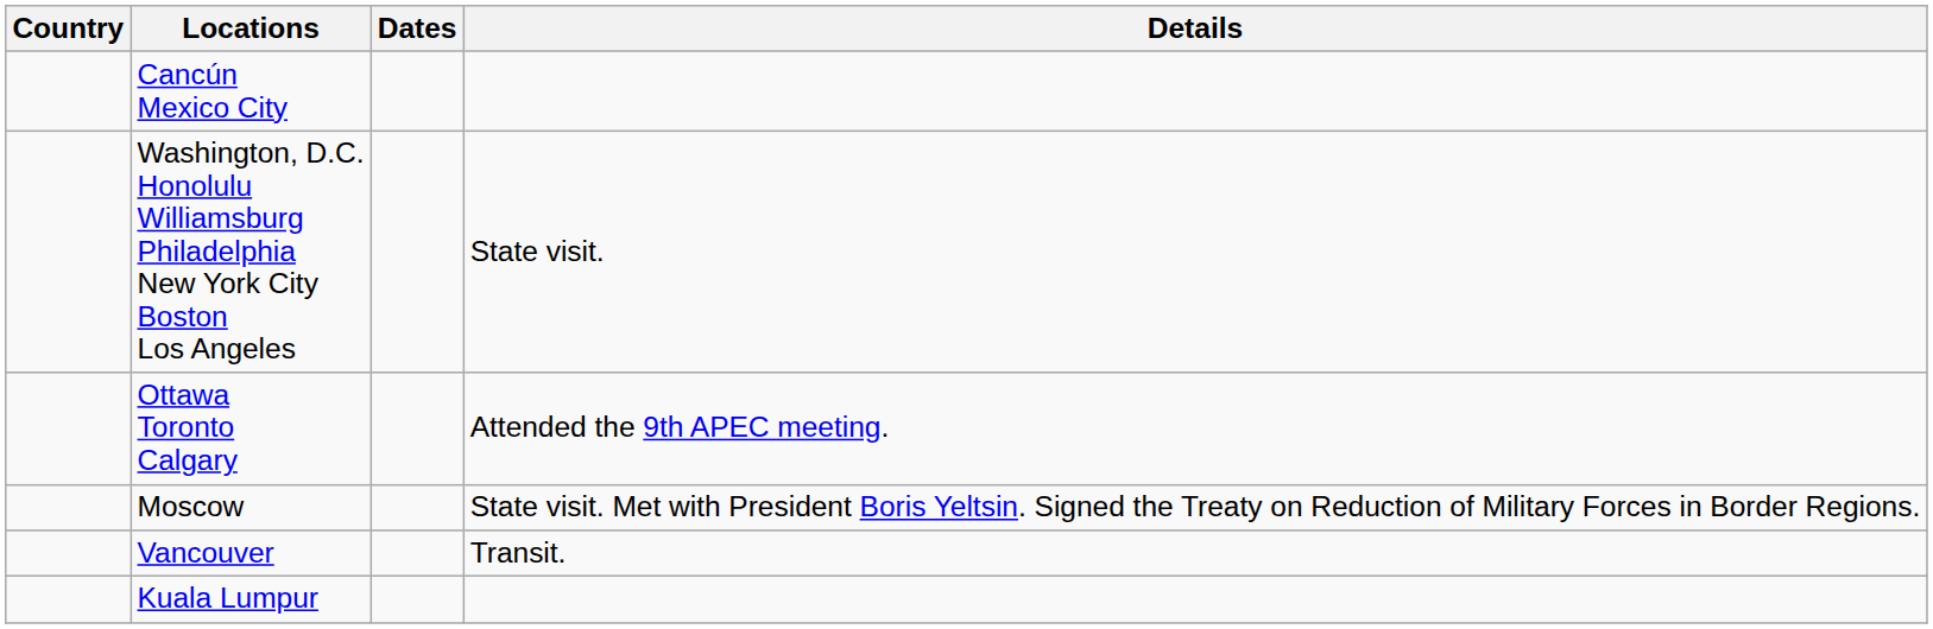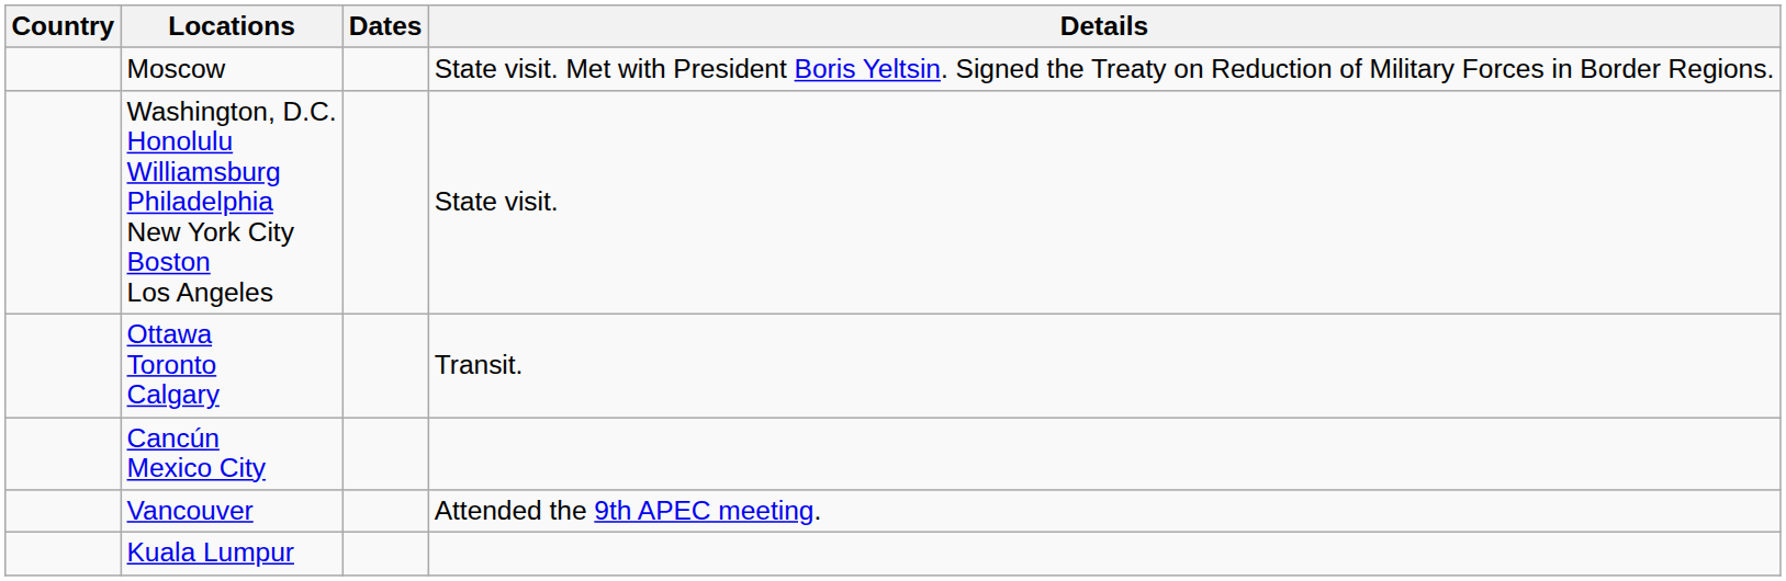 <table class="wikitable sortable">
 <tr>
 <th scope=col>Country</th>
 <th scope=col>Locations</th>
 <th scope=col>Dates</th>
 <th scope=col>Details</th>
 </tr>
 <tr>
 <td></td>
-<td><a href='#'>Cancún</a><br><a href='#'>Mexico City</a></td>
+<td>Moscow</td>
 <td></td>
-<td></td>
+<td>State visit. Met with President <a href='#'>Boris Yeltsin</a>. Signed the Treaty on Reduction of Military Forces in Border Regions.</td>
 </tr>
 <tr>
 <td></td>
 <td>Washington, D.C.<br><a href='#'>Honolulu</a><br><a href='#'>Williamsburg</a><br><a href='#'>Philadelphia</a><br>New York City<br><a href='#'>Boston</a><br>Los Angeles</td>
 <td></td>
 <td>State visit.</td>
 </tr>
 <tr>
 <td></td>
 <td><a href='#'>Ottawa</a><br><a href='#'>Toronto</a><br><a href='#'>Calgary</a></td>
 <td></td>
-<td>Attended the <a href='#'>9th APEC meeting</a>.</td>
+<td>Transit.</td>
 </tr>
 <tr>
 <td></td>
-<td>Moscow</td>
+<td><a href='#'>Cancún</a><br><a href='#'>Mexico City</a></td>
 <td></td>
-<td>State visit. Met with President <a href='#'>Boris Yeltsin</a>. Signed the Treaty on Reduction of Military Forces in Border Regions.</td>
+<td></td>
 </tr>
 <tr>
 <td></td>
 <td><a href='#'>Vancouver</a></td>
 <td></td>
-<td>Transit.</td>
+<td>Attended the <a href='#'>9th APEC meeting</a>.</td>
 </tr>
 <tr>
 <td></td>
 <td><a href='#'>Kuala Lumpur</a></td>
 <td></td>
 <td></td>
 </tr>
 </table>
